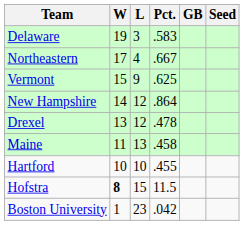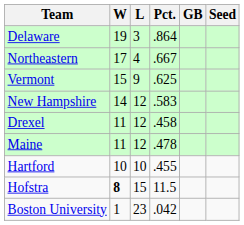 <table class=wikitable>
 <tr>
 <th>Team</th>
 <th>W</th>
 <th>L</th>
 <th>Pct.</th>
 <th>GB</th>
 <th>Seed</th>
 </tr>
 <tr bgcolor=#ccffcc>
 <td><a href='#'>Delaware</a></td>
 <td>19</td>
 <td>3</td>
-<td>.583</td>
+<td>.864</td>
 <td></td>
 <td></td>
 </tr>
 <tr bgcolor=#ccffcc>
 <td><a href='#'>Northeastern</a></td>
 <td>17</td>
 <td>4</td>
 <td>.667</td>
 <td></td>
 <td></td>
 </tr>
 <tr bgcolor=#ccffcc>
 <td><a href='#'>Vermont</a></td>
 <td>15</td>
 <td>9</td>
 <td>.625</td>
 <td></td>
 <td></td>
 </tr>
 <tr bgcolor=#ccffcc>
 <td><a href='#'>New Hampshire</a></td>
 <td>14</td>
 <td>12</td>
-<td>.864</td>
+<td>.583</td>
 <td></td>
 <td></td>
 </tr>
 <tr bgcolor=#ccffcc>
 <td><a href='#'>Drexel</a></td>
-<td>13</td>
+<td>11</td>
 <td>12</td>
-<td>.478</td>
+<td>.458</td>
 <td></td>
 <td></td>
 </tr>
 <tr bgcolor=#ccffcc>
 <td><a href='#'>Maine</a></td>
 <td>11</td>
-<td>13</td>
-<td>.458</td>
+<td>12</td>
+<td>.478</td>
 <td></td>
 <td></td>
 </tr>
 <tr>
 <td><a href='#'>Hartford</a></td>
 <td>10</td>
 <td>10</td>
 <td>.455</td>
 <td></td>
 <td></td>
 </tr>
 <tr>
 <td><a href='#'>Hofstra</a></td>
 <td><strong>8</strong></td>
 <td>15</td>
 <td>11.5</td>
 <td></td>
 <td></td>
 </tr>
 <tr>
 <td><a href='#'>Boston University</a></td>
 <td>1</td>
 <td>23</td>
 <td>.042</td>
 <td></td>
 <td></td>
 </tr>
 </table>
